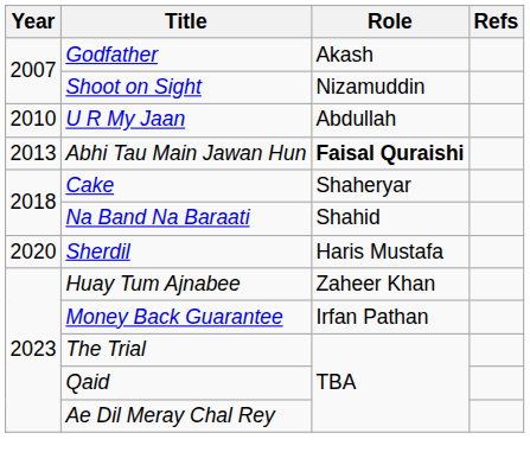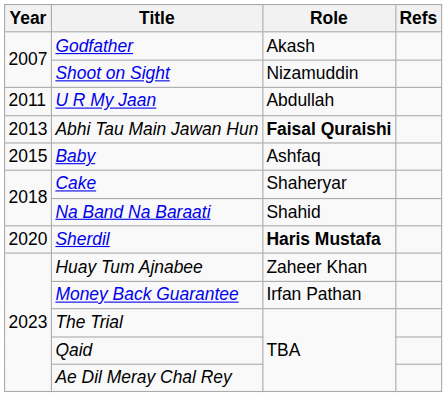 <table class="wikitable">
 <tr>
 <th>Year</th>
 <th>Title</th>
 <th>Role</th>
 <th>Refs</th>
 </tr>
 <tr>
 <td rowspan="2">2007</td>
 <td><em><a href='#'>Godfather</a></em></td>
 <td>Akash</td>
 <td></td>
 </tr>
 <tr>
 <td><em><a href='#'>Shoot on Sight</a></em></td>
 <td>Nizamuddin</td>
 <td></td>
 </tr>
 <tr>
-<td>2010</td>
+<td>2011</td>
 <td><em><a href='#'>U R My Jaan</a></em></td>
 <td>Abdullah</td>
 <td></td>
 </tr>
 <tr>
 <td>2013</td>
 <td><em>Abhi Tau Main Jawan Hun</em></td>
 <td><strong>Faisal Quraishi</strong></td>
+<td></td>
+</tr>
+<tr>
+<td>2015</td>
+<td><em><a href='#'>Baby</a></em></td>
+<td>Ashfaq</td>
 <td></td>
 </tr>
 <tr>
 <td rowspan="2">2018</td>
 <td><em><a href='#'>Cake</a></em></td>
 <td>Shaheryar</td>
 <td></td>
 </tr>
 <tr>
 <td><em><a href='#'>Na Band Na Baraati</a></em></td>
 <td>Shahid</td>
 <td></td>
 </tr>
 <tr>
 <td>2020</td>
 <td><em><a href='#'>Sherdil</a></em></td>
-<td>Haris Mustafa</td>
+<td><strong>Haris Mustafa</strong></td>
 <td></td>
 </tr>
 <tr>
 <td rowspan="5">2023</td>
 <td><em>Huay Tum Ajnabee</em></td>
 <td>Zaheer Khan</td>
 <td></td>
 </tr>
 <tr>
 <td><em><a href='#'>Money Back Guarantee</a></em></td>
 <td>Irfan Pathan</td>
 <td></td>
 </tr>
 <tr>
 <td><em>The Trial</em></td>
 <td rowspan="3">TBA</td>
 <td></td>
 </tr>
 <tr>
 <td><em>Qaid</em></td>
 <td></td>
 </tr>
 <tr>
 <td><em>Ae Dil Meray Chal Rey</em></td>
 <td></td>
 </tr>
 </table>
